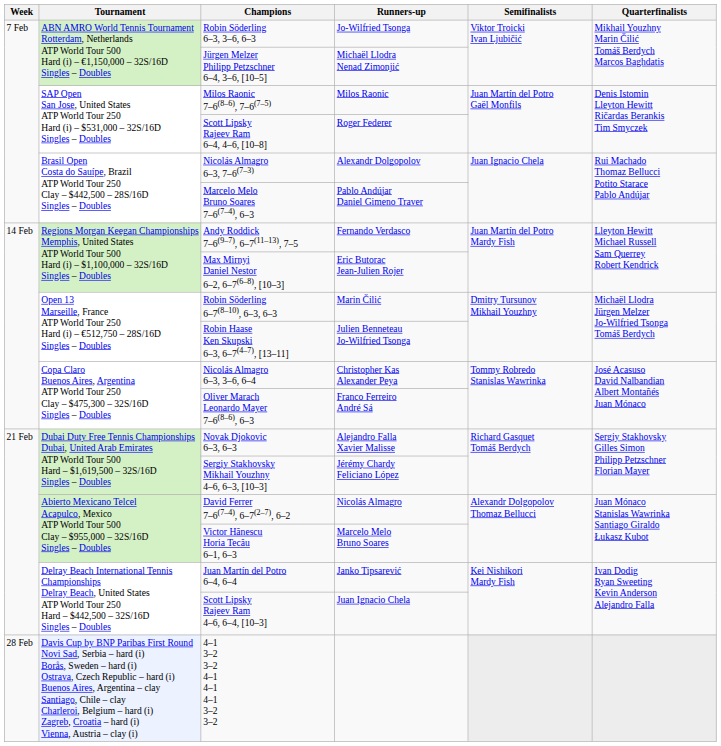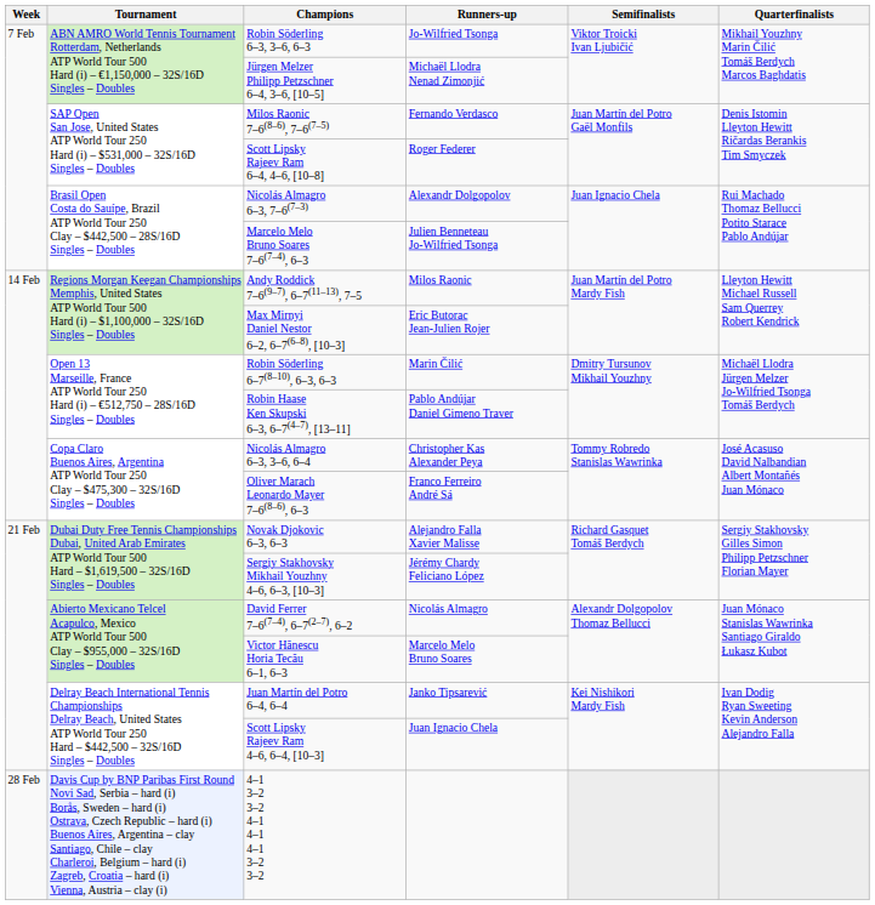 <table class=wikitable style=font-size:95%>
 <tr>
 <th style="width:48px;">Week</th>
 <th style="width:250px;">Tournament</th>
 <th style="width:205px;">Champions</th>
 <th style="width:205px;">Runners-up</th>
 <th style="width:190px;">Semifinalists</th>
 <th style="width:190px;">Quarterfinalists</th>
 </tr>
 <tr valign=top>
 <td rowspan=6>7 Feb</td>
 <td style="background:#D4F1C5;" rowspan="2"><a href='#'>ABN AMRO World Tennis Tournament</a><br> <a href='#'>Rotterdam</a>, Netherlands<br>ATP World Tour 500<br>Hard (i) – €1,150,000 – 32S/16D<br><a href='#'>Singles</a> – <a href='#'>Doubles</a></td>
 <td> <a href='#'>Robin Söderling</a><br>6–3, 3–6, 6–3</td>
 <td> <a href='#'>Jo-Wilfried Tsonga</a></td>
 <td rowspan=2> <a href='#'>Viktor Troicki</a><br> <a href='#'>Ivan Ljubičić</a></td>
 <td rowspan=2> <a href='#'>Mikhail Youzhny</a><br> <a href='#'>Marin Čilić</a><br> <a href='#'>Tomáš Berdych</a><br> <a href='#'>Marcos Baghdatis</a></td>
 </tr>
 <tr valign=top>
 <td> <a href='#'>Jürgen Melzer</a><br> <a href='#'>Philipp Petzschner</a><br>6–4, 3–6, [10–5]</td>
 <td> <a href='#'>Michaël Llodra</a><br> <a href='#'>Nenad Zimonjić</a></td>
 </tr>
 <tr valign=top>
 <td style="background:#fff;" rowspan="2"><a href='#'>SAP Open</a><br> <a href='#'>San Jose</a>, United States<br>ATP World Tour 250<br>Hard (i) – $531,000 – 32S/16D<br><a href='#'>Singles</a> – <a href='#'>Doubles</a></td>
 <td> <a href='#'>Milos Raonic</a><br>7–6<sup>(8–6)</sup>, 7–6<sup>(7–5)</sup></td>
-<td> <a href='#'>Milos Raonic</a></td>
+<td> <a href='#'>Fernando Verdasco</a></td>
 <td rowspan=2> <a href='#'>Juan Martín del Potro</a><br> <a href='#'>Gaël Monfils</a></td>
 <td rowspan=2> <a href='#'>Denis Istomin</a><br> <a href='#'>Lleyton Hewitt</a><br> <a href='#'>Ričardas Berankis</a><br> <a href='#'>Tim Smyczek</a></td>
 </tr>
 <tr valign=top>
 <td> <a href='#'>Scott Lipsky</a><br> <a href='#'>Rajeev Ram</a><br>6–4, 4–6, [10–8]</td>
 <td> <a href='#'>Roger Federer</a></td>
 </tr>
 <tr valign=top>
 <td style="background:#fff;" rowspan="2"><a href='#'>Brasil Open</a><br> <a href='#'>Costa do Sauípe</a>, Brazil<br>ATP World Tour 250<br>Clay – $442,500 – 28S/16D<br><a href='#'>Singles</a> – <a href='#'>Doubles</a></td>
 <td> <a href='#'>Nicolás Almagro</a><br>6–3, 7–6<sup>(7–3)</sup></td>
 <td> <a href='#'>Alexandr Dolgopolov</a></td>
 <td rowspan=2> <a href='#'>Juan Ignacio Chela</a><br></td>
 <td rowspan=2> <a href='#'>Rui Machado</a><br> <a href='#'>Thomaz Bellucci</a><br> <a href='#'>Potito Starace</a><br> <a href='#'>Pablo Andújar</a></td>
 </tr>
 <tr valign=top>
 <td> <a href='#'>Marcelo Melo</a><br> <a href='#'>Bruno Soares</a><br>7–6<sup>(7–4)</sup>, 6–3</td>
-<td> <a href='#'>Pablo Andújar</a><br> <a href='#'>Daniel Gimeno Traver</a></td>
+<td> <a href='#'>Julien Benneteau</a><br> <a href='#'>Jo-Wilfried Tsonga</a></td>
 </tr>
 <tr valign=top>
 <td rowspan=6>14 Feb</td>
 <td style="background:#D4F1C5;" rowspan="2"><a href='#'>Regions Morgan Keegan Championships</a><br> <a href='#'>Memphis</a>, United States<br>ATP World Tour 500<br>Hard (i) – $1,100,000 – 32S/16D<br><a href='#'>Singles</a> – <a href='#'>Doubles</a></td>
 <td> <a href='#'>Andy Roddick</a><br>7–6<sup>(9–7)</sup>, 6–7<sup>(11–13)</sup>, 7–5</td>
-<td> <a href='#'>Fernando Verdasco</a></td>
+<td> <a href='#'>Milos Raonic</a></td>
 <td rowspan=2> <a href='#'>Juan Martín del Potro</a><br> <a href='#'>Mardy Fish</a></td>
 <td rowspan=2> <a href='#'>Lleyton Hewitt</a><br> <a href='#'>Michael Russell</a><br> <a href='#'>Sam Querrey</a><br> <a href='#'>Robert Kendrick</a></td>
 </tr>
 <tr valign=top>
 <td> <a href='#'>Max Mirnyi</a><br> <a href='#'>Daniel Nestor</a><br>6–2, 6–7<sup>(6–8)</sup>, [10–3]</td>
 <td> <a href='#'>Eric Butorac</a><br> <a href='#'>Jean-Julien Rojer</a></td>
 </tr>
 <tr valign=top>
 <td style="background:#fff;" rowspan="2"><a href='#'>Open 13</a><br> <a href='#'>Marseille</a>, France<br>ATP World Tour 250<br>Hard (i) – €512,750 – 28S/16D<br><a href='#'>Singles</a> – <a href='#'>Doubles</a></td>
 <td> <a href='#'>Robin Söderling</a> <br>6–7<sup>(8–10)</sup>, 6–3, 6–3</td>
 <td> <a href='#'>Marin Čilić</a></td>
 <td rowspan=2> <a href='#'>Dmitry Tursunov</a><br> <a href='#'>Mikhail Youzhny</a></td>
 <td rowspan=2> <a href='#'>Michaël Llodra</a><br> <a href='#'>Jürgen Melzer</a><br> <a href='#'>Jo-Wilfried Tsonga</a><br> <a href='#'>Tomáš Berdych</a></td>
 </tr>
 <tr valign=top>
 <td> <a href='#'>Robin Haase</a><br> <a href='#'>Ken Skupski</a><br>6–3, 6–7<sup>(4–7)</sup>, [13–11]</td>
-<td> <a href='#'>Julien Benneteau</a><br> <a href='#'>Jo-Wilfried Tsonga</a></td>
+<td> <a href='#'>Pablo Andújar</a><br> <a href='#'>Daniel Gimeno Traver</a></td>
 </tr>
 <tr valign=top>
 <td style="background:#fff;" rowspan="2"><a href='#'>Copa Claro</a><br> <a href='#'>Buenos Aires</a>, <a href='#'>Argentina</a><br>ATP World Tour 250<br>Clay – $475,300 – 32S/16D<br><a href='#'>Singles</a> – <a href='#'>Doubles</a></td>
 <td> <a href='#'>Nicolás Almagro</a><br>6–3, 3–6, 6–4</td>
 <td> <a href='#'>Christopher Kas</a><br> <a href='#'>Alexander Peya</a></td>
 <td rowspan=2> <a href='#'>Tommy Robredo</a><br> <a href='#'>Stanislas Wawrinka</a></td>
 <td rowspan=2> <a href='#'>José Acasuso</a><br> <a href='#'>David Nalbandian</a><br> <a href='#'>Albert Montañés</a><br> <a href='#'>Juan Mónaco</a></td>
 </tr>
 <tr valign=top>
 <td> <a href='#'>Oliver Marach</a><br> <a href='#'>Leonardo Mayer</a><br>7–6<sup>(8–6)</sup>, 6–3</td>
 <td> <a href='#'>Franco Ferreiro</a><br> <a href='#'>André Sá</a></td>
 </tr>
 <tr valign=top>
 <td rowspan=6>21 Feb</td>
 <td style="background:#D4F1C5;" rowspan="2"><a href='#'>Dubai Duty Free Tennis Championships</a><br> <a href='#'>Dubai</a>, <a href='#'>United Arab Emirates</a><br>ATP World Tour 500<br>Hard – $1,619,500 – 32S/16D<br><a href='#'>Singles</a> – <a href='#'>Doubles</a></td>
 <td> <a href='#'>Novak Djokovic</a><br>6–3, 6–3</td>
 <td> <a href='#'>Alejandro Falla</a><br> <a href='#'>Xavier Malisse</a></td>
 <td rowspan=2> <a href='#'>Richard Gasquet</a><br> <a href='#'>Tomáš Berdych</a></td>
 <td rowspan=2> <a href='#'>Sergiy Stakhovsky</a><br> <a href='#'>Gilles Simon</a><br> <a href='#'>Philipp Petzschner</a><br> <a href='#'>Florian Mayer</a></td>
 </tr>
 <tr valign=top>
 <td> <a href='#'>Sergiy Stakhovsky</a> <br>  <a href='#'>Mikhail Youzhny</a><br>4–6, 6–3, [10–3]</td>
 <td> <a href='#'>Jérémy Chardy</a> <br>  <a href='#'>Feliciano López</a></td>
 </tr>
 <tr valign=top>
 <td style="background:#D4F1C5;" rowspan="2"><a href='#'>Abierto Mexicano Telcel</a><br> <a href='#'>Acapulco</a>, Mexico<br>ATP World Tour 500<br>Clay – $955,000 – 32S/16D<br><a href='#'>Singles</a> – <a href='#'>Doubles</a></td>
 <td> <a href='#'>David Ferrer</a> <br>7–6<sup>(7–4)</sup>, 6–7<sup>(2–7)</sup>, 6–2</td>
 <td> <a href='#'>Nicolás Almagro</a></td>
 <td rowspan=2> <a href='#'>Alexandr Dolgopolov</a><br> <a href='#'>Thomaz Bellucci</a></td>
 <td rowspan=2> <a href='#'>Juan Mónaco</a><br> <a href='#'>Stanislas Wawrinka</a><br> <a href='#'>Santiago Giraldo</a><br> <a href='#'>Łukasz Kubot</a></td>
 </tr>
 <tr valign=top>
 <td> <a href='#'>Victor Hănescu</a> <br>  <a href='#'>Horia Tecău</a><br>6–1, 6–3</td>
 <td> <a href='#'>Marcelo Melo</a> <br>  <a href='#'>Bruno Soares</a></td>
 </tr>
 <tr valign=top>
 <td style="background:#fff;" rowspan="2"><a href='#'>Delray Beach International Tennis Championships</a><br> <a href='#'>Delray Beach</a>, United States<br>ATP World Tour 250<br>Hard – $442,500 – 32S/16D<br><a href='#'>Singles</a> – <a href='#'>Doubles</a></td>
 <td> <a href='#'>Juan Martín del Potro</a> <br> 6–4, 6–4</td>
 <td> <a href='#'>Janko Tipsarević</a></td>
 <td rowspan=2> <a href='#'>Kei Nishikori</a><br>  <a href='#'>Mardy Fish</a></td>
 <td rowspan=2> <a href='#'>Ivan Dodig</a><br> <a href='#'>Ryan Sweeting</a><br> <a href='#'>Kevin Anderson</a><br> <a href='#'>Alejandro Falla</a></td>
 </tr>
 <tr valign=top>
 <td> <a href='#'>Scott Lipsky</a><br> <a href='#'>Rajeev Ram</a><br>4–6, 6–4, [10–3]</td>
 <td> <a href='#'>Juan Ignacio Chela</a></td>
 </tr>
 <tr valign=top>
 <td>28 Feb</td>
 <td style="background:#ECF2FF;"><a href='#'>Davis Cup by BNP Paribas First Round</a><br> <a href='#'>Novi Sad</a>, Serbia – hard (i)<br> <a href='#'>Borås</a>, Sweden – hard (i)<br> <a href='#'>Ostrava</a>, Czech Republic – hard (i)<br> <a href='#'>Buenos Aires</a>, Argentina – clay<br> <a href='#'>Santiago</a>, Chile – clay<br> <a href='#'>Charleroi</a>, Belgium – hard (i)<br> <a href='#'>Zagreb</a>, <a href='#'>Croatia</a> – hard (i)<br> <a href='#'>Vienna</a>, Austria – clay (i)</td>
 <td> 4–1<br> 3–2<br> 3–2<br> 4–1<br> 4–1<br> 4–1<br> 3–2<br> 3–2</td>
 <td><br><br> <br><br><br><br><br></td>
 <td style="background:#ededed;"></td>
 <td style="background:#ededed;"></td>
 </tr>
 </table>
